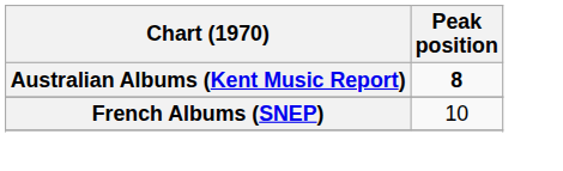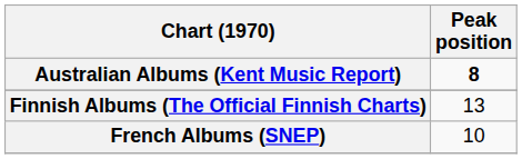 <table class="wikitable sortable plainrowheaders">
 <tr>
 <th>Chart (1970)</th>
 <th>Peak<br>position</th>
 </tr>
 <tr>
 <th scope="row">Australian Albums (<a href='#'>Kent Music Report</a>)</th>
 <td align="center"><strong>8</strong></td>
 </tr>
 <tr>
 </tr>
 <tr>
 </tr>
 <tr>
+<th scope="row">Finnish Albums (<a href='#'>The Official Finnish Charts</a>)</th>
+<td align="center">13</td>
+</tr>
+<tr>
 <th scope="row">French Albums (<a href='#'>SNEP</a>)</th>
 <td align="center">10</td>
 </tr>
 <tr>
 </tr>
 <tr>
 </tr>
 <tr>
 </tr>
 </table>
